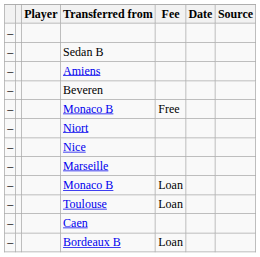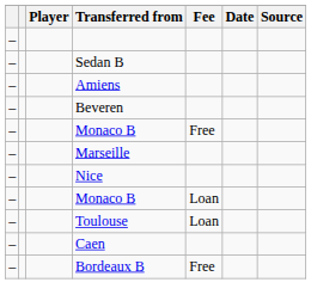 <table class="wikitable plainrowheaders sortable">
 <tr>
 </tr>
 <tr>
 <th></th>
 <th></th>
 <th scope=col>Player</th>
 <th !scope=col>Transferred from</th>
 <th scope=col>Fee</th>
 <th scope=col>Date</th>
 <th scope=col>Source</th>
 </tr>
 <tr>
 <td align=center>–</td>
 <td align=center></td>
 <td></td>
 <td></td>
 <td></td>
 <td></td>
 <td></td>
 </tr>
 <tr>
 <td align=center>–</td>
 <td align=center></td>
 <td></td>
 <td> Sedan B</td>
 <td></td>
 <td></td>
 <td></td>
 </tr>
 <tr>
 <td align=center>–</td>
 <td align=center></td>
 <td></td>
 <td> <a href='#'>Amiens</a></td>
 <td></td>
 <td></td>
 <td></td>
 </tr>
 <tr>
 <td align=center>–</td>
 <td align=center></td>
 <td></td>
 <td> Beveren</td>
 <td></td>
 <td></td>
 <td></td>
 </tr>
 <tr>
 <td align=center>–</td>
 <td align=center></td>
 <td></td>
 <td> <a href='#'>Monaco B</a></td>
 <td>Free</td>
 <td></td>
 <td></td>
 </tr>
 <tr>
 <td align=center>–</td>
 <td align=center></td>
 <td></td>
-<td> <a href='#'>Niort</a></td>
+<td> <a href='#'>Marseille</a></td>
 <td></td>
 <td></td>
 <td></td>
 </tr>
 <tr>
 <td align=center>–</td>
 <td align=center></td>
 <td></td>
 <td> <a href='#'>Nice</a></td>
-<td></td>
-<td></td>
-<td></td>
-</tr>
-<tr>
-<td align=center>–</td>
-<td align=center></td>
-<td></td>
-<td> <a href='#'>Marseille</a></td>
 <td></td>
 <td></td>
 <td></td>
 </tr>
 <tr>
 <td align=center>–</td>
 <td align=center></td>
 <td></td>
 <td> <a href='#'>Monaco B</a></td>
 <td>Loan</td>
 <td></td>
 <td></td>
 </tr>
 <tr>
 <td align=center>–</td>
 <td align=center></td>
 <td></td>
 <td> <a href='#'>Toulouse</a></td>
 <td>Loan</td>
 <td></td>
 <td></td>
 </tr>
 <tr>
 <td align=center>–</td>
 <td align=center></td>
 <td></td>
 <td> <a href='#'>Caen</a></td>
 <td></td>
 <td></td>
 <td></td>
 </tr>
 <tr>
 <td align=center>–</td>
 <td align=center></td>
 <td></td>
 <td> <a href='#'>Bordeaux B</a></td>
-<td>Loan</td>
+<td>Free</td>
 <td></td>
 <td></td>
 </tr>
 </table>
